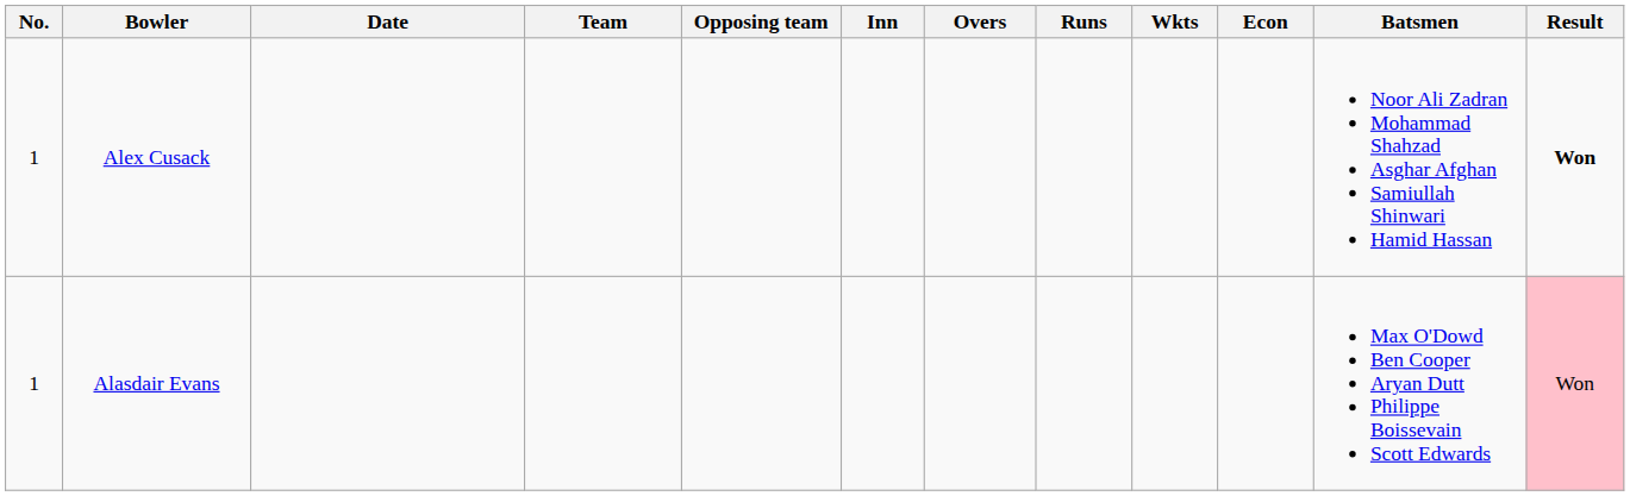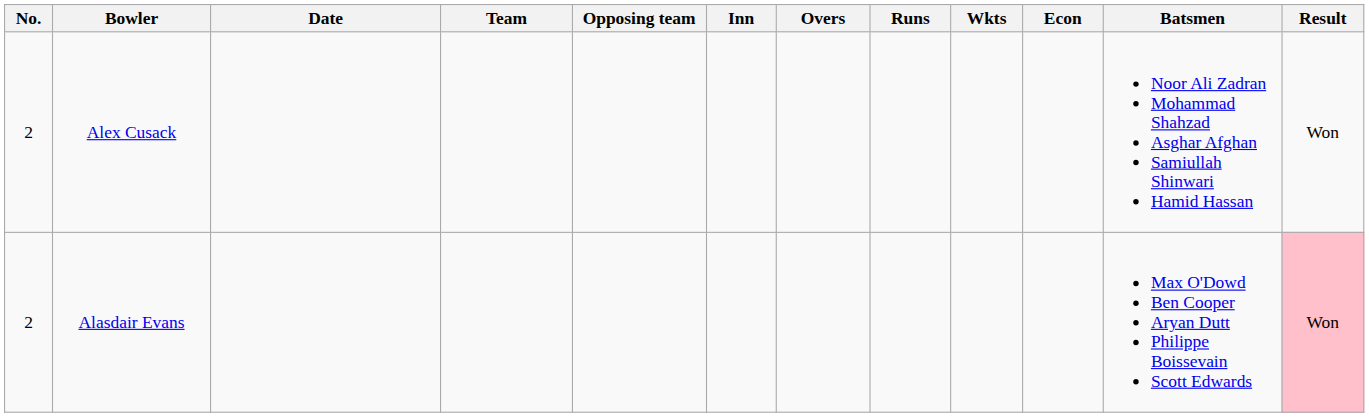 <table class="wikitable sortable" style="font-size: 100%">
 <tr align=center>
 <th scope="col" width="38">No.</th>
 <th scope="col" width="145">Bowler</th>
 <th scope="col" width="220">Date</th>
 <th scope="col" width="120">Team</th>
 <th scope="col" width="120">Opposing team</th>
 <th scope="col" width="60">Inn</th>
 <th scope="col" width="82">Overs</th>
 <th scope="col" width="70">Runs</th>
 <th scope="col" width="60">Wkts</th>
 <th scope="col" width="70">Econ</th>
 <th scope="col" width="160" class="unsortable">Batsmen</th>
 <th scope="col" width="70">Result</th>
 </tr>
 <tr align=center>
-<td scope="row">1</td>
+<td scope="row">2</td>
 <td><a href='#'>Alex Cusack</a></td>
 <td></td>
 <td></td>
 <td></td>
 <td></td>
 <td></td>
 <td></td>
 <td></td>
 <td></td>
 <td align=left><br><ul><li><a href='#'>Noor Ali Zadran</a></li><li><a href='#'>Mohammad Shahzad</a></li><li><a href='#'>Asghar Afghan</a></li><li><a href='#'>Samiullah Shinwari</a></li><li><a href='#'>Hamid Hassan</a></li></ul></td>
-<td><strong>Won</strong></td>
+<td>Won</td>
 </tr>
 <tr align=center>
-<td scope="row">1</td>
+<td scope="row">2</td>
 <td><a href='#'>Alasdair Evans</a></td>
 <td></td>
 <td></td>
 <td></td>
 <td></td>
 <td></td>
 <td></td>
 <td></td>
 <td></td>
 <td align=left><br><ul><li><a href='#'>Max O'Dowd</a></li><li><a href='#'>Ben Cooper</a></li><li><a href='#'>Aryan Dutt</a></li><li><a href='#'>Philippe Boissevain</a></li><li><a href='#'>Scott Edwards</a></li></ul></td>
 <td style="background: pink;">Won</td>
 </tr>
 </table>
